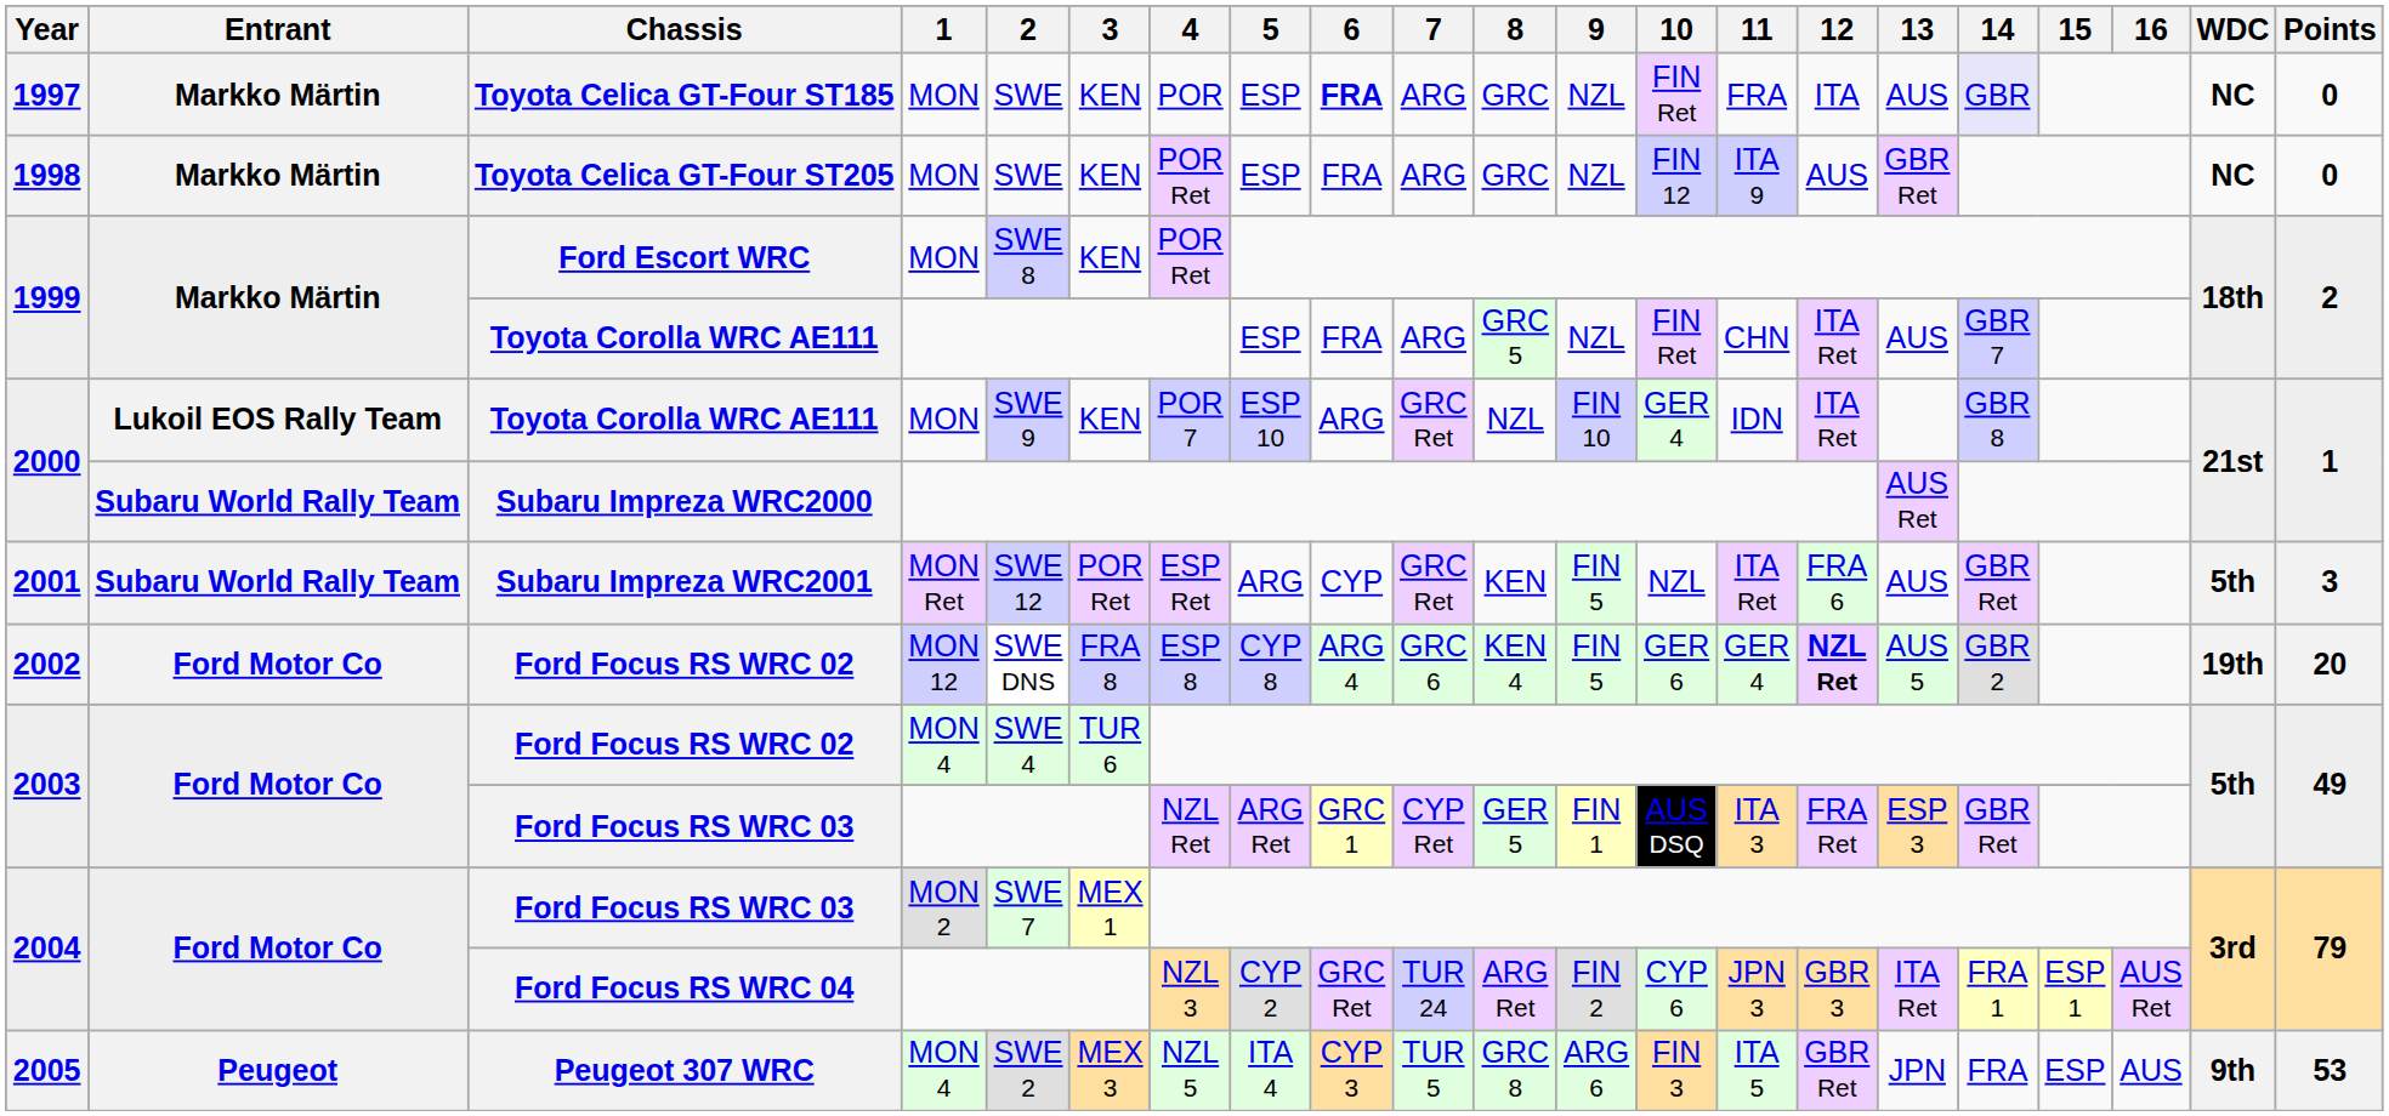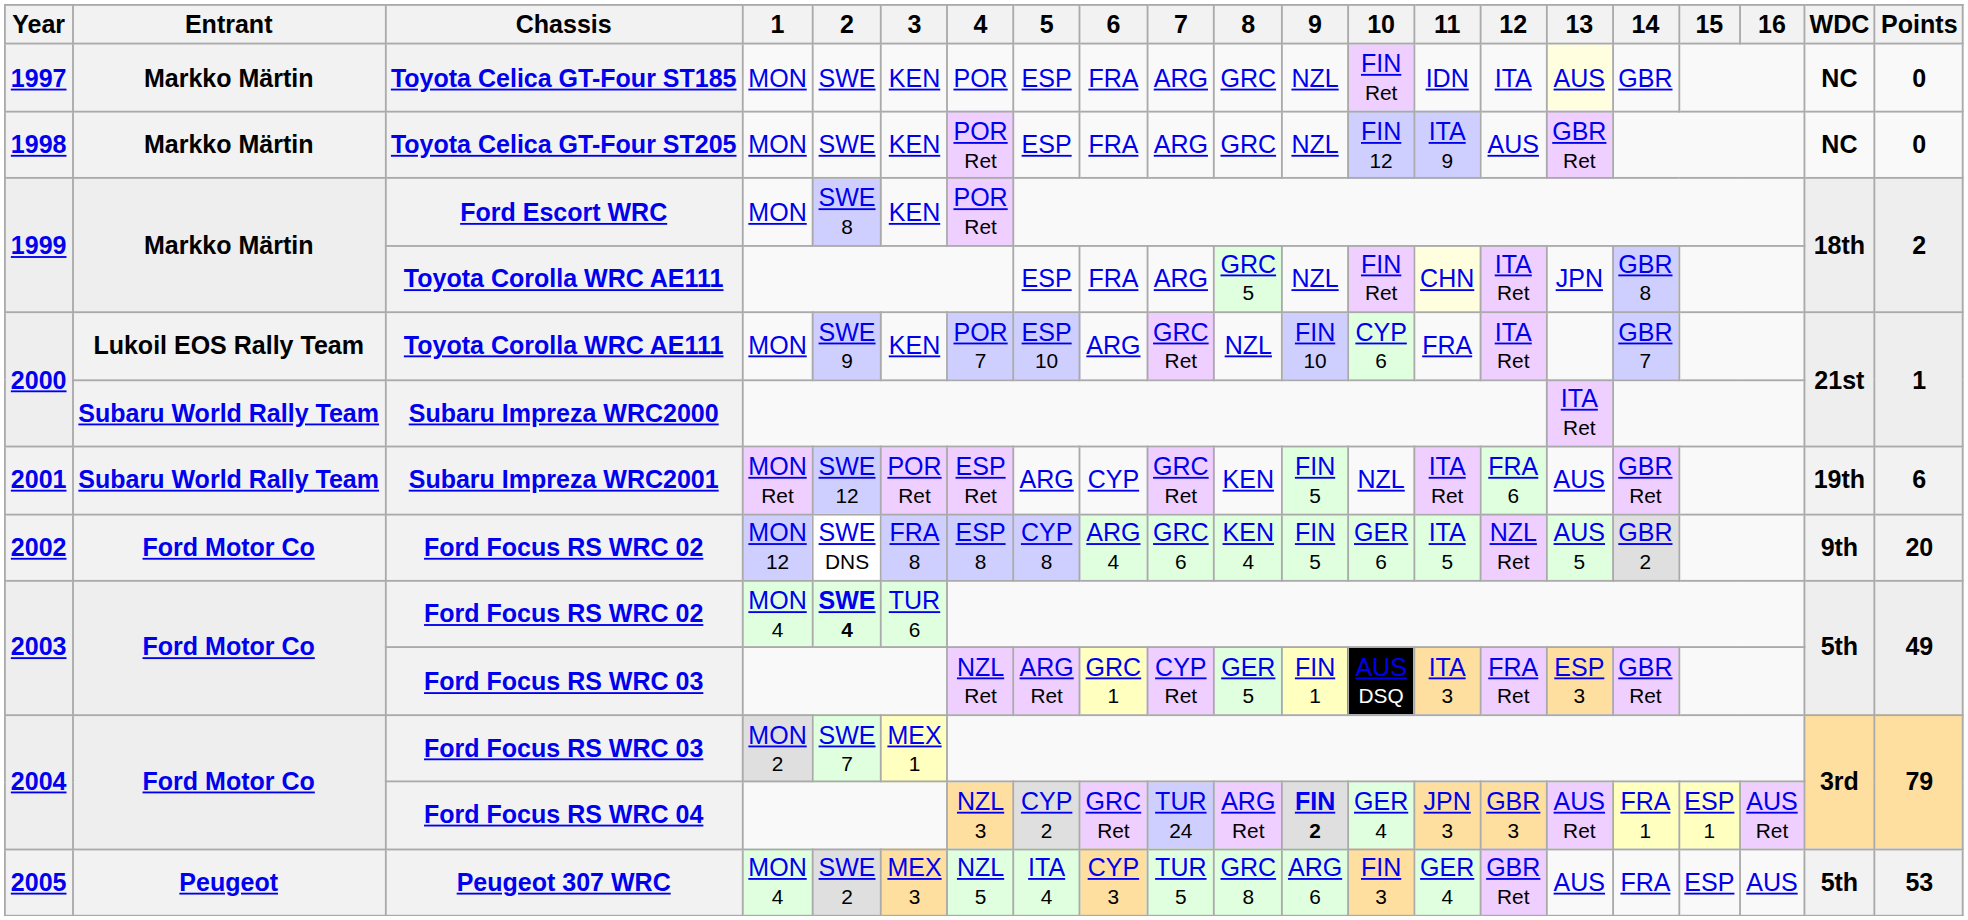 <table class="wikitable" style="text-align:center; font-size:85%">
 <tr>
 <th>Year</th>
 <th>Entrant</th>
 <th>Chassis</th>
 <th>1</th>
 <th>2</th>
 <th>3</th>
 <th>4</th>
 <th>5</th>
 <th>6</th>
 <th>7</th>
 <th>8</th>
 <th>9</th>
 <th>10</th>
 <th>11</th>
 <th>12</th>
 <th>13</th>
 <th>14</th>
 <th>15</th>
 <th>16</th>
 <th>WDC</th>
 <th>Points</th>
 </tr>
 <tr>
 <th><a href='#'>1997</a></th>
 <th nowrap>Markko Märtin</th>
 <th nowrap><a href='#'>Toyota Celica GT-Four ST185</a></th>
 <td><a href='#'>MON</a><br><small></small></td>
 <td><a href='#'>SWE</a><br><small></small></td>
 <td><a href='#'>KEN</a><br><small></small></td>
 <td><a href='#'>POR</a><br><small></small></td>
 <td><a href='#'>ESP</a><br><small></small></td>
-<td><strong><a href='#'>FRA</a><br><small></small></strong></td>
+<td><a href='#'>FRA</a><br><small></small></td>
 <td><a href='#'>ARG</a><br><small></small></td>
 <td><a href='#'>GRC</a><br><small></small></td>
 <td><a href='#'>NZL</a><br><small></small></td>
 <td style="background:#EFCFFF;"><a href='#'>FIN</a><br><small>Ret</small></td>
-<td><a href='#'>FRA</a><br><small></small></td>
+<td><a href='#'>IDN</a><br><small></small></td>
 <td><a href='#'>ITA</a><br><small></small></td>
-<td><a href='#'>AUS</a><br><small></small></td>
-<td style="background: lavender;"><a href='#'>GBR</a><br><small></small></td>
+<td style="background: lightyellow;"><a href='#'>AUS</a><br><small></small></td>
+<td><a href='#'>GBR</a><br><small></small></td>
 <td colspan=2></td>
 <td><strong>NC</strong></td>
 <td><strong>0</strong></td>
 </tr>
 <tr>
 <th><a href='#'>1998</a></th>
 <th nowrap>Markko Märtin</th>
 <th nowrap><a href='#'>Toyota Celica GT-Four ST205</a></th>
 <td><a href='#'>MON</a><br><small></small></td>
 <td><a href='#'>SWE</a><br><small></small></td>
 <td><a href='#'>KEN</a><br><small></small></td>
 <td style="background:#EFCFFF;"><a href='#'>POR</a><br><small>Ret</small></td>
 <td><a href='#'>ESP</a><br><small></small></td>
 <td><a href='#'>FRA</a><br><small></small></td>
 <td><a href='#'>ARG</a><br><small></small></td>
 <td><a href='#'>GRC</a><br><small></small></td>
 <td><a href='#'>NZL</a><br><small></small></td>
 <td style="background:#CFCFFF;"><a href='#'>FIN</a><br><small>12</small></td>
 <td style="background:#CFCFFF;"><a href='#'>ITA</a><br><small>9</small></td>
 <td><a href='#'>AUS</a><br><small></small></td>
 <td style="background:#EFCFFF;"><a href='#'>GBR</a><br><small>Ret</small></td>
 <td colspan=3></td>
 <td><strong>NC</strong></td>
 <td><strong>0</strong></td>
 </tr>
 <tr>
 <th rowspan="2" style="background:#EEEEEE;"><a href='#'>1999</a></th>
 <th rowspan="2" style="background:#EEEEEE;" nowrap>Markko Märtin</th>
 <th nowrap><a href='#'>Ford Escort WRC</a></th>
 <td><a href='#'>MON</a><br><small></small></td>
 <td style="background:#CFCFFF;"><a href='#'>SWE</a><br><small>8</small></td>
 <td><a href='#'>KEN</a><br><small></small></td>
 <td style="background:#EFCFFF;"><a href='#'>POR</a><br><small>Ret</small></td>
 <td colspan=12></td>
 <td rowspan="2" style="background:#EEEEEE;"><strong>18th</strong></td>
 <td rowspan="2" style="background:#EEEEEE;"><strong>2</strong></td>
 </tr>
 <tr>
 <th nowrap><a href='#'>Toyota Corolla WRC AE111</a></th>
 <td colspan=4></td>
 <td><a href='#'>ESP</a><br><small></small></td>
 <td><a href='#'>FRA</a><br><small></small></td>
 <td><a href='#'>ARG</a><br><small></small></td>
 <td style="background:#DFFFDF;"><a href='#'>GRC</a><br><small>5</small></td>
 <td><a href='#'>NZL</a><br><small></small></td>
 <td style="background:#EFCFFF;"><a href='#'>FIN</a><br><small>Ret</small></td>
-<td><a href='#'>CHN</a><br><small></small></td>
+<td style="background: lightyellow;"><a href='#'>CHN</a><br><small></small></td>
 <td style="background:#EFCFFF;"><a href='#'>ITA</a><br><small>Ret</small></td>
-<td><a href='#'>AUS</a><br><small></small></td>
-<td style="background:#CFCFFF;"><a href='#'>GBR</a><br><small>7</small></td>
+<td><a href='#'>JPN</a></td>
+<td style="background:#CFCFFF;"><a href='#'>GBR</a><br><small>8</small></td>
 <td colspan=2></td>
 </tr>
 <tr>
 <th rowspan="2" style="background:#EEEEEE;"><a href='#'>2000</a></th>
 <th nowrap>Lukoil EOS Rally Team</th>
 <th nowrap><a href='#'>Toyota Corolla WRC AE111</a></th>
 <td><a href='#'>MON</a><br><small></small></td>
 <td style="background:#CFCFFF;"><a href='#'>SWE</a><br><small>9</small></td>
 <td><a href='#'>KEN</a><br><small></small></td>
 <td style="background:#CFCFFF;"><a href='#'>POR</a><br><small>7</small></td>
 <td style="background:#CFCFFF;"><a href='#'>ESP</a><br><small>10</small></td>
 <td><a href='#'>ARG</a><br><small></small></td>
 <td style="background:#EFCFFF;"><a href='#'>GRC</a><br><small>Ret</small></td>
 <td><a href='#'>NZL</a><br><small></small></td>
 <td style="background:#CFCFFF;"><a href='#'>FIN</a><br><small>10</small></td>
-<td style="background:#DFFFDF;"><a href='#'>GER</a><br><small>4</small></td>
-<td><a href='#'>IDN</a><br><small></small></td>
+<td style="background:#DFFFDF;"><a href='#'>CYP</a><br><small>6</small></td>
+<td><a href='#'>FRA</a><br><small></small></td>
 <td style="background:#EFCFFF;"><a href='#'>ITA</a><br><small>Ret</small></td>
 <td></td>
-<td style="background:#CFCFFF;"><a href='#'>GBR</a><br><small>8</small></td>
+<td style="background:#CFCFFF;"><a href='#'>GBR</a><br><small>7</small></td>
 <td colspan=2></td>
 <td rowspan="2" style="background:#EEEEEE;"><strong>21st</strong></td>
 <td rowspan="2" style="background:#EEEEEE;"><strong>1</strong></td>
 </tr>
 <tr>
 <th nowrap><a href='#'>Subaru World Rally Team</a></th>
 <th nowrap><a href='#'>Subaru Impreza WRC2000</a></th>
 <td colspan=12></td>
-<td style="background:#EFCFFF;"><a href='#'>AUS</a><br><small>Ret</small></td>
+<td style="background:#EFCFFF;"><a href='#'>ITA</a><br><small>Ret</small></td>
 <td colspan=3></td>
 </tr>
 <tr>
 <th><a href='#'>2001</a></th>
 <th nowrap><a href='#'>Subaru World Rally Team</a></th>
 <th nowrap><a href='#'>Subaru Impreza WRC2001</a></th>
 <td style="background:#EFCFFF;"><a href='#'>MON</a><br><small>Ret</small></td>
 <td style="background:#CFCFFF;"><a href='#'>SWE</a><br><small>12</small></td>
 <td style="background:#EFCFFF;"><a href='#'>POR</a><br><small>Ret</small></td>
 <td style="background:#EFCFFF;"><a href='#'>ESP</a><br><small>Ret</small></td>
 <td><a href='#'>ARG</a><br><small></small></td>
 <td><a href='#'>CYP</a><br><small></small></td>
 <td style="background:#EFCFFF;"><a href='#'>GRC</a><br><small>Ret</small></td>
 <td><a href='#'>KEN</a><br><small></small></td>
 <td style="background:#DFFFDF;"><a href='#'>FIN</a><br><small>5</small></td>
 <td><a href='#'>NZL</a><br><small></small></td>
 <td style="background:#EFCFFF;"><a href='#'>ITA</a><br><small>Ret</small></td>
 <td style="background:#DFFFDF;"><a href='#'>FRA</a><br><small>6</small></td>
 <td><a href='#'>AUS</a><br><small></small></td>
 <td style="background:#EFCFFF;"><a href='#'>GBR</a><br><small>Ret</small></td>
 <td colspan=2></td>
-<th>5th</th>
-<th>3</th>
+<th>19th</th>
+<th>6</th>
 </tr>
 <tr>
 <th><a href='#'>2002</a></th>
 <th nowrap><a href='#'>Ford Motor Co</a></th>
 <th nowrap><a href='#'>Ford Focus RS WRC 02</a></th>
 <td style="background:#CFCFFF;"><a href='#'>MON</a><br><small>12</small></td>
 <td style="background:#FFFFFF;"><a href='#'>SWE</a><br><small>DNS</small></td>
 <td style="background:#CFCFFF;"><a href='#'>FRA</a><br><small>8</small></td>
 <td style="background:#CFCFFF;"><a href='#'>ESP</a><br><small>8</small></td>
 <td style="background:#CFCFFF;"><a href='#'>CYP</a><br><small>8</small></td>
 <td style="background:#DFFFDF;"><a href='#'>ARG</a><br><small>4</small></td>
 <td style="background:#DFFFDF;"><a href='#'>GRC</a><br><small>6</small></td>
 <td style="background:#DFFFDF;"><a href='#'>KEN</a><br><small>4</small></td>
 <td style="background:#DFFFDF;"><a href='#'>FIN</a><br><small>5</small></td>
 <td style="background:#DFFFDF;"><a href='#'>GER</a><br><small>6</small></td>
-<td style="background:#DFFFDF;"><a href='#'>GER</a><br><small>4</small></td>
-<td style="background:#EFCFFF;"><strong><a href='#'>NZL</a><br><small>Ret</small></strong></td>
+<td style="background:#DFFFDF;"><a href='#'>ITA</a><br><small>5</small></td>
+<td style="background:#EFCFFF;"><a href='#'>NZL</a><br><small>Ret</small></td>
 <td style="background:#DFFFDF;"><a href='#'>AUS</a><br><small>5</small></td>
 <td style="background:#DFDFDF;"><a href='#'>GBR</a><br><small>2</small></td>
 <td colspan=2></td>
-<th>19th</th>
+<th>9th</th>
 <th>20</th>
 </tr>
 <tr>
 <th rowspan="2" style="background:#EEEEEE;"><a href='#'>2003</a></th>
 <th rowspan="2" style="background:#EEEEEE;" nowrap><a href='#'>Ford Motor Co</a></th>
 <th nowrap><a href='#'>Ford Focus RS WRC 02</a></th>
 <td style="background:#DFFFDF;"><a href='#'>MON</a><br><small>4</small></td>
-<td style="background:#DFFFDF;"><a href='#'>SWE</a><br><small>4</small></td>
+<td style="background:#DFFFDF;"><strong><a href='#'>SWE</a><br><small>4</small></strong></td>
 <td style="background:#DFFFDF;"><a href='#'>TUR</a><br><small>6</small></td>
 <td colspan=13></td>
 <td rowspan="2" style="background:#EEEEEE;"><strong>5th</strong></td>
 <td rowspan="2" style="background:#EEEEEE;"><strong>49</strong></td>
 </tr>
 <tr>
 <th nowrap><a href='#'>Ford Focus RS WRC 03</a></th>
 <td colspan=3></td>
 <td style="background:#EFCFFF;"><a href='#'>NZL</a><br><small>Ret</small></td>
 <td style="background:#EFCFFF;"><a href='#'>ARG</a><br><small>Ret</small></td>
 <td style="background:#FFFFBF;"><a href='#'>GRC</a><br><small>1</small></td>
 <td style="background:#EFCFFF;"><a href='#'>CYP</a><br><small>Ret</small></td>
 <td style="background:#DFFFDF;"><a href='#'>GER</a><br><small>5</small></td>
 <td style="background:#FFFFBF;"><a href='#'>FIN</a><br><small>1</small></td>
 <td style="background:#000000; color:#ffffff"><a href='#'>AUS</a><br><small>DSQ</small></td>
 <td style="background:#FFDF9F;"><a href='#'>ITA</a><br><small>3</small></td>
 <td style="background:#EFCFFF;"><a href='#'>FRA</a><br><small>Ret</small></td>
 <td style="background:#FFDF9F;"><a href='#'>ESP</a><br><small>3</small></td>
 <td style="background:#EFCFFF;"><a href='#'>GBR</a><br><small>Ret</small></td>
 <td colspan=2></td>
 </tr>
 <tr>
 <th rowspan="2" style="background:#EEEEEE;"><a href='#'>2004</a></th>
 <th rowspan="2" style="background:#EEEEEE;" nowrap><a href='#'>Ford Motor Co</a></th>
 <th nowrap><a href='#'>Ford Focus RS WRC 03</a></th>
 <td style="background:#DFDFDF;"><a href='#'>MON</a><br><small>2</small></td>
 <td style="background:#DFFFDF;"><a href='#'>SWE</a><br><small>7</small></td>
 <td style="background:#FFFFBF;"><a href='#'>MEX</a><br><small>1</small></td>
 <td colspan=13></td>
 <td rowspan="2" style="background:#FFDF9F;"><strong>3rd</strong></td>
 <td rowspan="2" style="background:#FFDF9F;"><strong>79</strong></td>
 </tr>
 <tr>
 <th nowrap><a href='#'>Ford Focus RS WRC 04</a></th>
 <td colspan=3></td>
 <td style="background:#FFDF9F;"><a href='#'>NZL</a><br><small>3</small></td>
 <td style="background:#DFDFDF;"><a href='#'>CYP</a><br><small>2</small></td>
 <td style="background:#EFCFFF;"><a href='#'>GRC</a><br><small>Ret</small></td>
 <td style="background:#CFCFFF;"><a href='#'>TUR</a><br><small>24</small></td>
 <td style="background:#EFCFFF;"><a href='#'>ARG</a><br><small>Ret</small></td>
-<td style="background:#DFDFDF;"><a href='#'>FIN</a><br><small>2</small></td>
-<td style="background:#DFFFDF;"><a href='#'>CYP</a><br><small>6</small></td>
+<td style="background:#DFDFDF;"><strong><a href='#'>FIN</a><br><small>2</small></strong></td>
+<td style="background:#DFFFDF;"><a href='#'>GER</a><br><small>4</small></td>
 <td style="background:#FFDF9F;"><a href='#'>JPN</a><br><small>3</small></td>
 <td style="background:#FFDF9F;"><a href='#'>GBR</a><br><small>3</small></td>
-<td style="background:#EFCFFF;"><a href='#'>ITA</a><br><small>Ret</small></td>
+<td style="background:#EFCFFF;"><a href='#'>AUS</a><br><small>Ret</small></td>
 <td style="background:#FFFFBF;"><a href='#'>FRA</a><br><small>1</small></td>
 <td style="background:#FFFFBF;"><a href='#'>ESP</a><br><small>1</small></td>
 <td style="background:#EFCFFF;"><a href='#'>AUS</a><br><small>Ret</small></td>
 </tr>
 <tr>
 <th><a href='#'>2005</a></th>
 <th nowrap><a href='#'>Peugeot</a></th>
 <th nowrap><a href='#'>Peugeot 307 WRC</a></th>
 <td style="background:#DFFFDF;"><a href='#'>MON</a><br><small>4</small></td>
 <td style="background:#DFDFDF;"><a href='#'>SWE</a><br><small>2</small></td>
 <td style="background:#FFDF9F;"><a href='#'>MEX</a><br><small>3</small></td>
 <td style="background:#DFFFDF;"><a href='#'>NZL</a><br><small>5</small></td>
 <td style="background:#DFFFDF;"><a href='#'>ITA</a><br><small>4</small></td>
 <td style="background:#FFDF9F;"><a href='#'>CYP</a><br><small>3</small></td>
 <td style="background:#DFFFDF;"><a href='#'>TUR</a><br><small>5</small></td>
 <td style="background:#DFFFDF;"><a href='#'>GRC</a><br><small>8</small></td>
 <td style="background:#DFFFDF;"><a href='#'>ARG</a><br><small>6</small></td>
 <td style="background:#FFDF9F;"><a href='#'>FIN</a><br><small>3</small></td>
-<td style="background:#DFFFDF;"><a href='#'>ITA</a><br><small>5</small></td>
+<td style="background:#DFFFDF;"><a href='#'>GER</a><br><small>4</small></td>
 <td style="background:#EFCFFF;"><a href='#'>GBR</a><br><small>Ret</small></td>
-<td><a href='#'>JPN</a></td>
+<td><a href='#'>AUS</a><br><small></small></td>
 <td><a href='#'>FRA</a></td>
 <td><a href='#'>ESP</a></td>
 <td><a href='#'>AUS</a></td>
-<th>9th</th>
+<th>5th</th>
 <th>53</th>
 </tr>
 </table>
